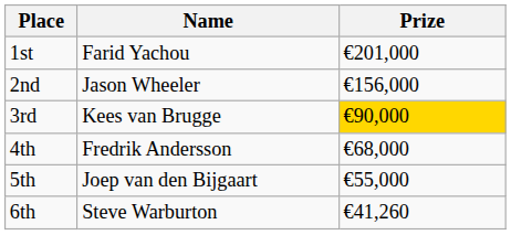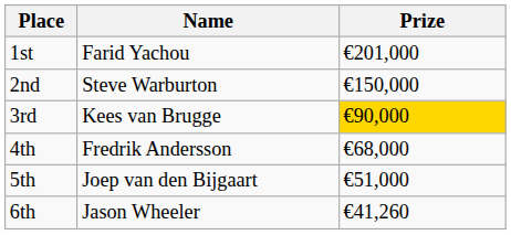 <table class="wikitable">
 <tr>
 <th style="width:50px;">Place</th>
 <th style="width:200px;">Name</th>
 <th style="width:125px;">Prize</th>
 </tr>
 <tr>
 <td>1st</td>
 <td> Farid Yachou</td>
 <td>€201,000</td>
 </tr>
 <tr>
 <td>2nd</td>
-<td> Jason Wheeler</td>
-<td>€156,000</td>
+<td> Steve Warburton</td>
+<td>€150,000</td>
 </tr>
 <tr>
 <td>3rd</td>
 <td> Kees van Brugge</td>
 <td style="background: gold;">€90,000</td>
 </tr>
 <tr>
 <td>4th</td>
 <td> Fredrik Andersson</td>
 <td>€68,000</td>
 </tr>
 <tr>
 <td>5th</td>
 <td> Joep van den Bijgaart</td>
-<td>€55,000</td>
+<td>€51,000</td>
 </tr>
 <tr>
 <td>6th</td>
-<td> Steve Warburton</td>
+<td> Jason Wheeler</td>
 <td>€41,260</td>
 </tr>
 </table>
